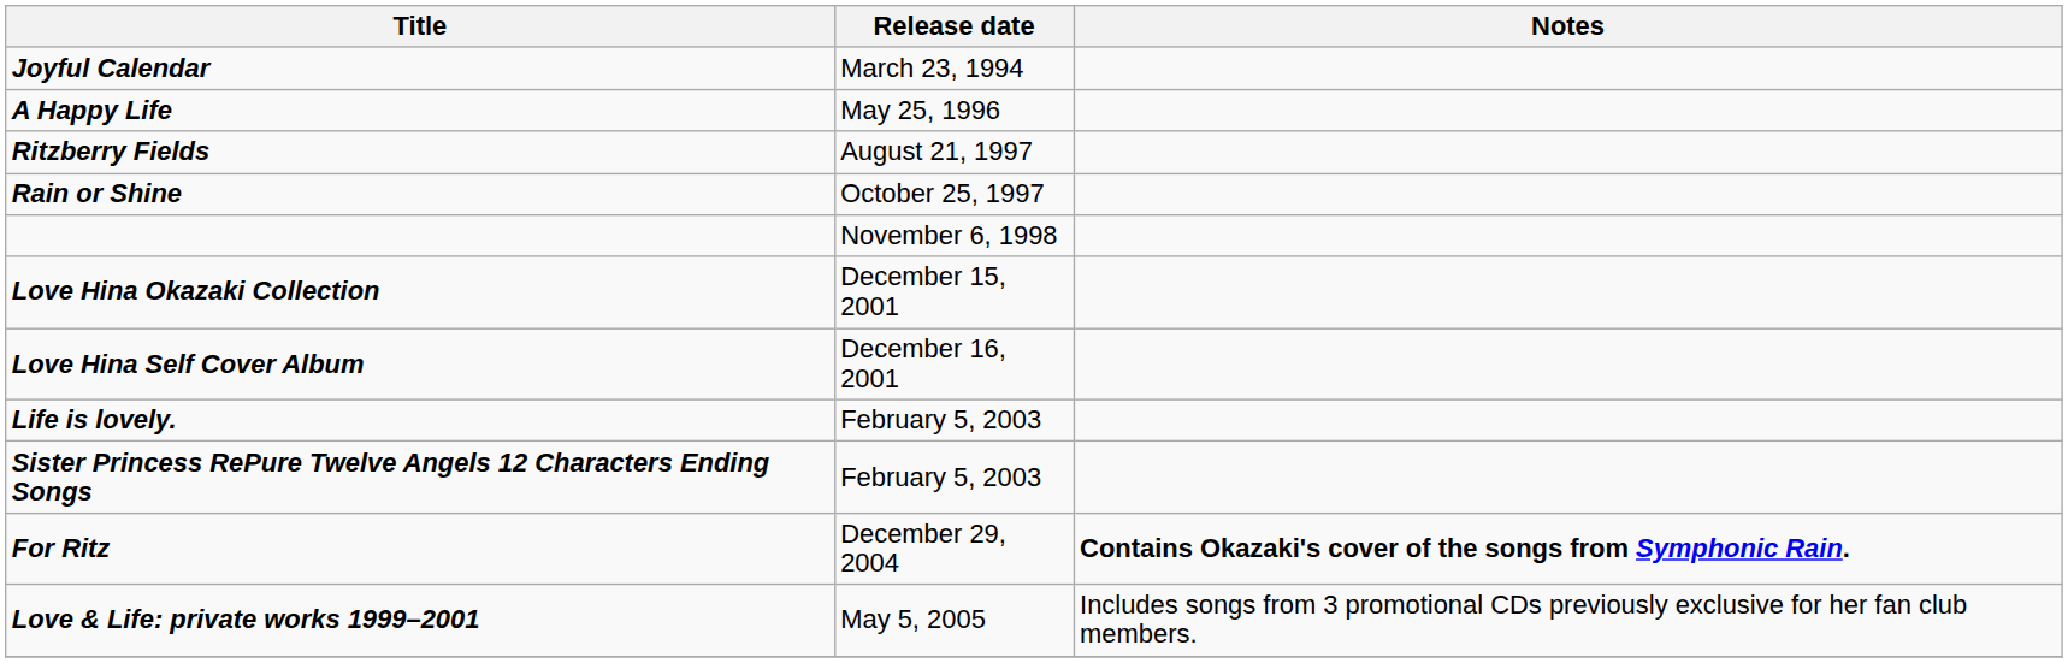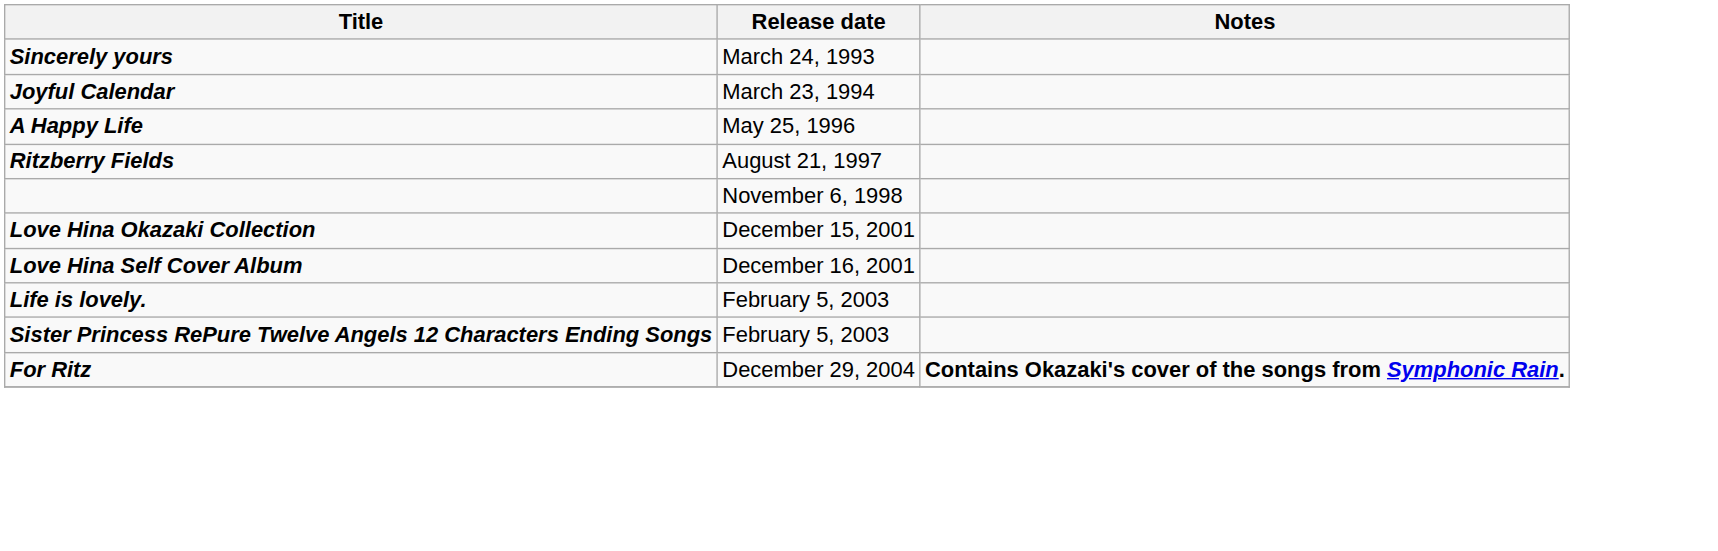 <table class="wikitable">
 <tr>
 <th>Title</th>
 <th>Release date</th>
 <th>Notes</th>
+</tr>
+<tr>
+<td><strong><em>Sincerely yours</em></strong></td>
+<td>March 24, 1993</td>
+<td></td>
 </tr>
 <tr>
 <td><strong><em>Joyful Calendar</em></strong></td>
 <td>March 23, 1994</td>
 <td></td>
 </tr>
 <tr>
 <td><strong><em>A Happy Life</em></strong></td>
 <td>May 25, 1996</td>
 <td></td>
 </tr>
 <tr>
 <td><strong><em>Ritzberry Fields</em></strong></td>
 <td>August 21, 1997</td>
-<td></td>
-</tr>
-<tr>
-<td><strong><em>Rain or Shine</em></strong></td>
-<td>October 25, 1997</td>
 <td></td>
 </tr>
 <tr>
 <td><strong></strong></td>
 <td>November 6, 1998</td>
 <td></td>
 </tr>
 <tr>
 <td><strong><em>Love Hina Okazaki Collection</em></strong></td>
 <td>December 15, 2001</td>
 <td></td>
 </tr>
 <tr>
 <td><strong><em>Love Hina Self Cover Album</em></strong></td>
 <td>December 16, 2001</td>
 <td></td>
 </tr>
 <tr>
 <td><strong><em>Life is lovely.</em></strong></td>
 <td>February 5, 2003</td>
 <td></td>
 </tr>
 <tr>
 <td><strong><em>Sister Princess RePure Twelve Angels 12 Characters Ending Songs</em></strong></td>
 <td>February 5, 2003</td>
 <td></td>
 </tr>
 <tr>
 <td><strong><em>For Ritz</em></strong></td>
 <td>December 29, 2004</td>
 <td><strong>Contains Okazaki's cover of the songs from <em><a href='#'>Symphonic Rain</a></em>.</strong></td>
 </tr>
 <tr>
-<td><strong><em>Love & Life: private works 1999–2001</em></strong></td>
-<td>May 5, 2005</td>
-<td>Includes songs from 3 promotional CDs previously exclusive for her fan club members.</td>
-</tr>
-<tr>
 </tr>
 </table>
